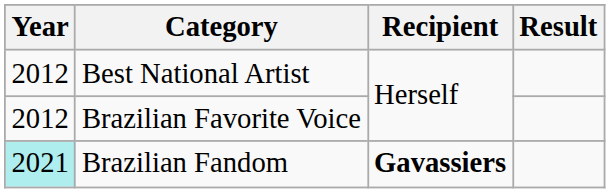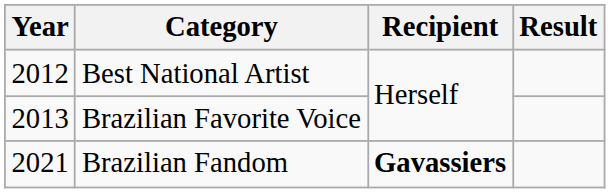 <table class="wikitable">
 <tr>
 <th>Year</th>
 <th>Category</th>
 <th>Recipient</th>
 <th>Result</th>
 </tr>
 <tr>
 <td>2012</td>
 <td>Best National Artist</td>
 <td rowspan=2>Herself</td>
 <td></td>
 </tr>
 <tr>
-<td>2012</td>
+<td>2013</td>
 <td>Brazilian Favorite Voice</td>
 <td></td>
 </tr>
 <tr>
-<td style="background: paleturquoise;">2021</td>
+<td>2021</td>
 <td>Brazilian Fandom</td>
 <td><strong>Gavassiers</strong></td>
 <td></td>
 </tr>
 </table>
